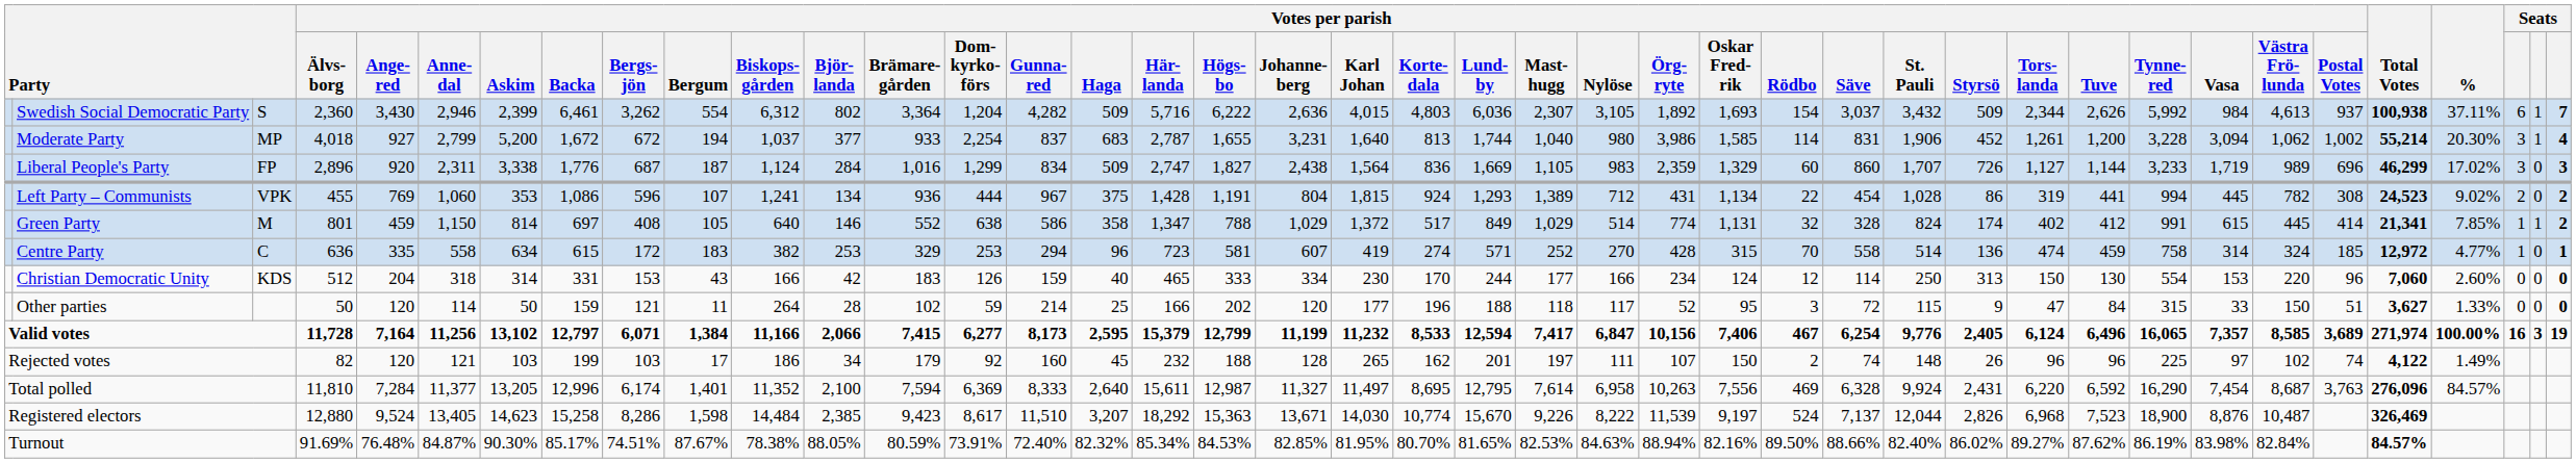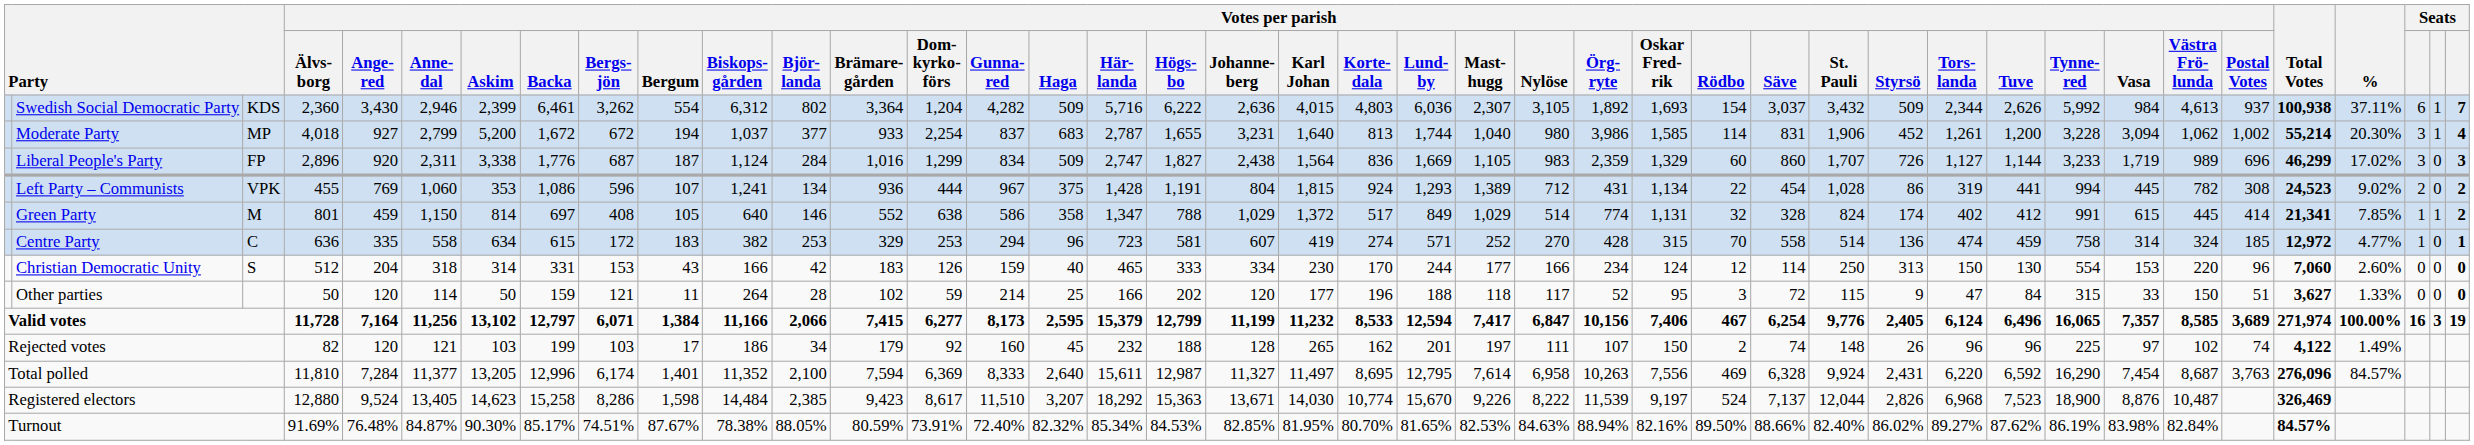 <table class="wikitable" border="1" style="text-align:right;">
 <tr>
 <th style="text-align:left;" valign=bottom rowspan=2 colspan=3>Party</th>
 <th colspan=33>Votes per parish</th>
 <th align=center valign=bottom rowspan=2 width="50">Total Votes</th>
 <th align=center valign=bottom rowspan=2 width="50">%</th>
 <th colspan=3>Seats</th>
 </tr>
 <tr>
 <th align=center valign=bottom width="50">Älvs- borg</th>
 <th align=center valign=bottom width="50"><a href='#'>Ange- red</a></th>
 <th align=center valign=bottom width="50"><a href='#'>Anne- dal</a></th>
 <th align=center valign=bottom width="50"><a href='#'>Askim</a></th>
 <th align=center valign=bottom width="50"><a href='#'>Backa</a></th>
 <th align=center valign=bottom width="50"><a href='#'>Bergs- jön</a></th>
 <th align=center valign=bottom width="50">Bergum</th>
 <th align=center valign=bottom width="50"><a href='#'>Biskops- gården</a></th>
 <th align=center valign=bottom width="50"><a href='#'>Björ- landa</a></th>
 <th align=center valign=bottom width="50">Brämare- gården</th>
 <th align=center valign=bottom width="50">Dom- kyrko- förs</th>
 <th align=center valign=bottom width="50"><a href='#'>Gunna- red</a></th>
 <th align=center valign=bottom width="50"><a href='#'>Haga</a></th>
 <th align=center valign=bottom width="50"><a href='#'>Här- landa</a></th>
 <th align=center valign=bottom width="50"><a href='#'>Högs- bo</a></th>
 <th align=center valign=bottom width="50">Johanne- berg</th>
 <th align=center valign=bottom width="50">Karl Johan</th>
 <th align=center valign=bottom width="50"><a href='#'>Korte- dala</a></th>
 <th align=center valign=bottom width="50"><a href='#'>Lund- by</a></th>
 <th align=center valign=bottom width="50">Mast- hugg</th>
 <th align=center valign=bottom width="50">Nylöse</th>
 <th align=center valign=bottom width="50"><a href='#'>Örg- ryte</a></th>
 <th align=center valign=bottom width="50">Oskar Fred- rik</th>
 <th align=center valign=bottom width="50"><a href='#'>Rödbo</a></th>
 <th align=center valign=bottom width="50"><a href='#'>Säve</a></th>
 <th align=center valign=bottom width="50">St. Pauli</th>
 <th align=center valign=bottom width="50"><a href='#'>Styrsö</a></th>
 <th align=center valign=bottom width="50"><a href='#'>Tors- landa</a></th>
 <th align=center valign=bottom width="50"><a href='#'>Tuve</a></th>
 <th align=center valign=bottom width="50"><a href='#'>Tynne- red</a></th>
 <th align=center valign=bottom width="50">Vasa</th>
 <th align=center valign=bottom width="50"><a href='#'>Västra Frö- lunda</a></th>
 <th align=center valign=bottom width="50"><a href='#'>Postal Votes</a></th>
 <th align=center valign=bottom width="20"><small></small></th>
 <th align=center valign=bottom width="20"><small><a href='#'></a></small></th>
 <th align=center valign=bottom width="20"><small></small></th>
 </tr>
 <tr style="background:#CEE0F2;">
 <td></td>
 <td align=left style="white-space: nowrap;"><a href='#'>Swedish Social Democratic Party</a></td>
-<td align=left>S</td>
+<td align=left>KDS</td>
 <td>2,360</td>
 <td>3,430</td>
 <td>2,946</td>
 <td>2,399</td>
 <td>6,461</td>
 <td>3,262</td>
 <td>554</td>
 <td>6,312</td>
 <td>802</td>
 <td>3,364</td>
 <td>1,204</td>
 <td>4,282</td>
 <td>509</td>
 <td>5,716</td>
 <td>6,222</td>
 <td>2,636</td>
 <td>4,015</td>
 <td>4,803</td>
 <td>6,036</td>
 <td>2,307</td>
 <td>3,105</td>
 <td>1,892</td>
 <td>1,693</td>
 <td>154</td>
 <td>3,037</td>
 <td>3,432</td>
 <td>509</td>
 <td>2,344</td>
 <td>2,626</td>
 <td>5,992</td>
 <td>984</td>
 <td>4,613</td>
 <td>937</td>
 <td><strong>100,938</strong></td>
 <td>37.11%</td>
 <td>6</td>
 <td>1</td>
 <td><strong>7</strong></td>
 </tr>
 <tr style="background:#CEE0F2;">
 <td></td>
 <td align=left><a href='#'>Moderate Party</a></td>
 <td align=left>MP</td>
 <td>4,018</td>
 <td>927</td>
 <td>2,799</td>
 <td>5,200</td>
 <td>1,672</td>
 <td>672</td>
 <td>194</td>
 <td>1,037</td>
 <td>377</td>
 <td>933</td>
 <td>2,254</td>
 <td>837</td>
 <td>683</td>
 <td>2,787</td>
 <td>1,655</td>
 <td>3,231</td>
 <td>1,640</td>
 <td>813</td>
 <td>1,744</td>
 <td>1,040</td>
 <td>980</td>
 <td>3,986</td>
 <td>1,585</td>
 <td>114</td>
 <td>831</td>
 <td>1,906</td>
 <td>452</td>
 <td>1,261</td>
 <td>1,200</td>
 <td>3,228</td>
 <td>3,094</td>
 <td>1,062</td>
 <td>1,002</td>
 <td><strong>55,214</strong></td>
 <td>20.30%</td>
 <td>3</td>
 <td>1</td>
 <td><strong>4</strong></td>
 </tr>
 <tr style="background:#CEE0F2;">
 <td></td>
 <td align=left><a href='#'>Liberal People's Party</a></td>
 <td align=left>FP</td>
 <td>2,896</td>
 <td>920</td>
 <td>2,311</td>
 <td>3,338</td>
 <td>1,776</td>
 <td>687</td>
 <td>187</td>
 <td>1,124</td>
 <td>284</td>
 <td>1,016</td>
 <td>1,299</td>
 <td>834</td>
 <td>509</td>
 <td>2,747</td>
 <td>1,827</td>
 <td>2,438</td>
 <td>1,564</td>
 <td>836</td>
 <td>1,669</td>
 <td>1,105</td>
 <td>983</td>
 <td>2,359</td>
 <td>1,329</td>
 <td>60</td>
 <td>860</td>
 <td>1,707</td>
 <td>726</td>
 <td>1,127</td>
 <td>1,144</td>
 <td>3,233</td>
 <td>1,719</td>
 <td>989</td>
 <td>696</td>
 <td><strong>46,299</strong></td>
 <td>17.02%</td>
 <td>3</td>
 <td>0</td>
 <td><strong>3</strong></td>
 </tr>
 <tr style="background:#CEE0F2; border-top:3px solid darkgray;">
 <td></td>
 <td align=left><a href='#'>Left Party – Communists</a></td>
 <td align=left>VPK</td>
 <td>455</td>
 <td>769</td>
 <td>1,060</td>
 <td>353</td>
 <td>1,086</td>
 <td>596</td>
 <td>107</td>
 <td>1,241</td>
 <td>134</td>
 <td>936</td>
 <td>444</td>
 <td>967</td>
 <td>375</td>
 <td>1,428</td>
 <td>1,191</td>
 <td>804</td>
 <td>1,815</td>
 <td>924</td>
 <td>1,293</td>
 <td>1,389</td>
 <td>712</td>
 <td>431</td>
 <td>1,134</td>
 <td>22</td>
 <td>454</td>
 <td>1,028</td>
 <td>86</td>
 <td>319</td>
 <td>441</td>
 <td>994</td>
 <td>445</td>
 <td>782</td>
 <td>308</td>
 <td><strong>24,523</strong></td>
 <td>9.02%</td>
 <td>2</td>
 <td>0</td>
 <td><strong>2</strong></td>
 </tr>
 <tr style="background:#CEE0F2;">
 <td></td>
 <td align=left><a href='#'>Green Party</a></td>
 <td align=left>M</td>
 <td>801</td>
 <td>459</td>
 <td>1,150</td>
 <td>814</td>
 <td>697</td>
 <td>408</td>
 <td>105</td>
 <td>640</td>
 <td>146</td>
 <td>552</td>
 <td>638</td>
 <td>586</td>
 <td>358</td>
 <td>1,347</td>
 <td>788</td>
 <td>1,029</td>
 <td>1,372</td>
 <td>517</td>
 <td>849</td>
 <td>1,029</td>
 <td>514</td>
 <td>774</td>
 <td>1,131</td>
 <td>32</td>
 <td>328</td>
 <td>824</td>
 <td>174</td>
 <td>402</td>
 <td>412</td>
 <td>991</td>
 <td>615</td>
 <td>445</td>
 <td>414</td>
 <td><strong>21,341</strong></td>
 <td>7.85%</td>
 <td>1</td>
 <td>1</td>
 <td><strong>2</strong></td>
 </tr>
 <tr style="background:#CEE0F2;">
 <td></td>
 <td align=left><a href='#'>Centre Party</a></td>
 <td align=left>C</td>
 <td>636</td>
 <td>335</td>
 <td>558</td>
 <td>634</td>
 <td>615</td>
 <td>172</td>
 <td>183</td>
 <td>382</td>
 <td>253</td>
 <td>329</td>
 <td>253</td>
 <td>294</td>
 <td>96</td>
 <td>723</td>
 <td>581</td>
 <td>607</td>
 <td>419</td>
 <td>274</td>
 <td>571</td>
 <td>252</td>
 <td>270</td>
 <td>428</td>
 <td>315</td>
 <td>70</td>
 <td>558</td>
 <td>514</td>
 <td>136</td>
 <td>474</td>
 <td>459</td>
 <td>758</td>
 <td>314</td>
 <td>324</td>
 <td>185</td>
 <td><strong>12,972</strong></td>
 <td>4.77%</td>
 <td>1</td>
 <td>0</td>
 <td><strong>1</strong></td>
 </tr>
 <tr>
 <td></td>
 <td align=left><a href='#'>Christian Democratic Unity</a></td>
-<td align=left>KDS</td>
+<td align=left>S</td>
 <td>512</td>
 <td>204</td>
 <td>318</td>
 <td>314</td>
 <td>331</td>
 <td>153</td>
 <td>43</td>
 <td>166</td>
 <td>42</td>
 <td>183</td>
 <td>126</td>
 <td>159</td>
 <td>40</td>
 <td>465</td>
 <td>333</td>
 <td>334</td>
 <td>230</td>
 <td>170</td>
 <td>244</td>
 <td>177</td>
 <td>166</td>
 <td>234</td>
 <td>124</td>
 <td>12</td>
 <td>114</td>
 <td>250</td>
 <td>313</td>
 <td>150</td>
 <td>130</td>
 <td>554</td>
 <td>153</td>
 <td>220</td>
 <td>96</td>
 <td><strong>7,060</strong></td>
 <td>2.60%</td>
 <td>0</td>
 <td>0</td>
 <td><strong>0</strong></td>
 </tr>
 <tr>
 <td></td>
 <td align=left>Other parties</td>
 <td></td>
 <td>50</td>
 <td>120</td>
 <td>114</td>
 <td>50</td>
 <td>159</td>
 <td>121</td>
 <td>11</td>
 <td>264</td>
 <td>28</td>
 <td>102</td>
 <td>59</td>
 <td>214</td>
 <td>25</td>
 <td>166</td>
 <td>202</td>
 <td>120</td>
 <td>177</td>
 <td>196</td>
 <td>188</td>
 <td>118</td>
 <td>117</td>
 <td>52</td>
 <td>95</td>
 <td>3</td>
 <td>72</td>
 <td>115</td>
 <td>9</td>
 <td>47</td>
 <td>84</td>
 <td>315</td>
 <td>33</td>
 <td>150</td>
 <td>51</td>
 <td><strong>3,627</strong></td>
 <td>1.33%</td>
 <td>0</td>
 <td>0</td>
 <td><strong>0</strong></td>
 </tr>
 <tr style="font-weight:bold">
 <td align=left colspan=3>Valid votes</td>
 <td>11,728</td>
 <td>7,164</td>
 <td>11,256</td>
 <td>13,102</td>
 <td>12,797</td>
 <td>6,071</td>
 <td>1,384</td>
 <td>11,166</td>
 <td>2,066</td>
 <td>7,415</td>
 <td>6,277</td>
 <td>8,173</td>
 <td>2,595</td>
 <td>15,379</td>
 <td>12,799</td>
 <td>11,199</td>
 <td>11,232</td>
 <td>8,533</td>
 <td>12,594</td>
 <td>7,417</td>
 <td>6,847</td>
 <td>10,156</td>
 <td>7,406</td>
 <td>467</td>
 <td>6,254</td>
 <td>9,776</td>
 <td>2,405</td>
 <td>6,124</td>
 <td>6,496</td>
 <td>16,065</td>
 <td>7,357</td>
 <td>8,585</td>
 <td>3,689</td>
 <td>271,974</td>
 <td>100.00%</td>
 <td>16</td>
 <td>3</td>
 <td>19</td>
 </tr>
 <tr>
 <td align=left colspan=3>Rejected votes</td>
 <td>82</td>
 <td>120</td>
 <td>121</td>
 <td>103</td>
 <td>199</td>
 <td>103</td>
 <td>17</td>
 <td>186</td>
 <td>34</td>
 <td>179</td>
 <td>92</td>
 <td>160</td>
 <td>45</td>
 <td>232</td>
 <td>188</td>
 <td>128</td>
 <td>265</td>
 <td>162</td>
 <td>201</td>
 <td>197</td>
 <td>111</td>
 <td>107</td>
 <td>150</td>
 <td>2</td>
 <td>74</td>
 <td>148</td>
 <td>26</td>
 <td>96</td>
 <td>96</td>
 <td>225</td>
 <td>97</td>
 <td>102</td>
 <td>74</td>
 <td><strong>4,122</strong></td>
 <td>1.49%</td>
 <td></td>
 <td></td>
 <td></td>
 </tr>
 <tr>
 <td align=left colspan=3>Total polled</td>
 <td>11,810</td>
 <td>7,284</td>
 <td>11,377</td>
 <td>13,205</td>
 <td>12,996</td>
 <td>6,174</td>
 <td>1,401</td>
 <td>11,352</td>
 <td>2,100</td>
 <td>7,594</td>
 <td>6,369</td>
 <td>8,333</td>
 <td>2,640</td>
 <td>15,611</td>
 <td>12,987</td>
 <td>11,327</td>
 <td>11,497</td>
 <td>8,695</td>
 <td>12,795</td>
 <td>7,614</td>
 <td>6,958</td>
 <td>10,263</td>
 <td>7,556</td>
 <td>469</td>
 <td>6,328</td>
 <td>9,924</td>
 <td>2,431</td>
 <td>6,220</td>
 <td>6,592</td>
 <td>16,290</td>
 <td>7,454</td>
 <td>8,687</td>
 <td>3,763</td>
 <td><strong>276,096</strong></td>
 <td>84.57%</td>
 <td></td>
 <td></td>
 <td></td>
 </tr>
 <tr>
 <td align=left colspan=3>Registered electors</td>
 <td>12,880</td>
 <td>9,524</td>
 <td>13,405</td>
 <td>14,623</td>
 <td>15,258</td>
 <td>8,286</td>
 <td>1,598</td>
 <td>14,484</td>
 <td>2,385</td>
 <td>9,423</td>
 <td>8,617</td>
 <td>11,510</td>
 <td>3,207</td>
 <td>18,292</td>
 <td>15,363</td>
 <td>13,671</td>
 <td>14,030</td>
 <td>10,774</td>
 <td>15,670</td>
 <td>9,226</td>
 <td>8,222</td>
 <td>11,539</td>
 <td>9,197</td>
 <td>524</td>
 <td>7,137</td>
 <td>12,044</td>
 <td>2,826</td>
 <td>6,968</td>
 <td>7,523</td>
 <td>18,900</td>
 <td>8,876</td>
 <td>10,487</td>
 <td></td>
 <td><strong>326,469</strong></td>
 <td></td>
 <td></td>
 <td></td>
 <td></td>
 </tr>
 <tr>
 <td align=left colspan=3>Turnout</td>
 <td>91.69%</td>
 <td>76.48%</td>
 <td>84.87%</td>
 <td>90.30%</td>
 <td>85.17%</td>
 <td>74.51%</td>
 <td>87.67%</td>
 <td>78.38%</td>
 <td>88.05%</td>
 <td>80.59%</td>
 <td>73.91%</td>
 <td>72.40%</td>
 <td>82.32%</td>
 <td>85.34%</td>
 <td>84.53%</td>
 <td>82.85%</td>
 <td>81.95%</td>
 <td>80.70%</td>
 <td>81.65%</td>
 <td>82.53%</td>
 <td>84.63%</td>
 <td>88.94%</td>
 <td>82.16%</td>
 <td>89.50%</td>
 <td>88.66%</td>
 <td>82.40%</td>
 <td>86.02%</td>
 <td>89.27%</td>
 <td>87.62%</td>
 <td>86.19%</td>
 <td>83.98%</td>
 <td>82.84%</td>
 <td></td>
 <td><strong>84.57%</strong></td>
 <td></td>
 <td></td>
 <td></td>
 <td></td>
 </tr>
 </table>
